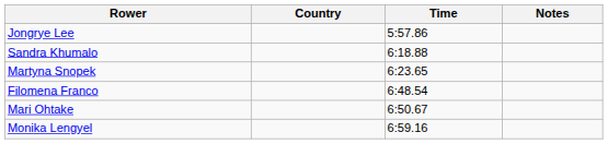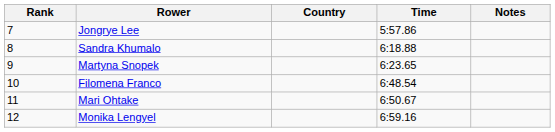 <table class="wikitable" width=50%>
 <tr>
+<th>Rank</th>
 <th>Rower</th>
 <th>Country</th>
 <th>Time</th>
 <th>Notes</th>
 </tr>
 <tr>
+<td>7</td>
 <td><a href='#'>Jongrye Lee</a></td>
 <td></td>
 <td>5:57.86</td>
 <td></td>
 </tr>
 <tr>
+<td>8</td>
 <td><a href='#'>Sandra Khumalo</a></td>
 <td></td>
 <td>6:18.88</td>
 <td></td>
 </tr>
 <tr>
+<td>9</td>
 <td><a href='#'>Martyna Snopek</a></td>
 <td></td>
 <td>6:23.65</td>
 <td></td>
 </tr>
 <tr>
+<td>10</td>
 <td><a href='#'>Filomena Franco</a></td>
 <td></td>
 <td>6:48.54</td>
 <td></td>
 </tr>
 <tr>
+<td>11</td>
 <td><a href='#'>Mari Ohtake</a></td>
 <td></td>
 <td>6:50.67</td>
 <td></td>
 </tr>
 <tr>
+<td>12</td>
 <td><a href='#'>Monika Lengyel</a></td>
 <td></td>
 <td>6:59.16</td>
 <td></td>
 </tr>
 </table>
